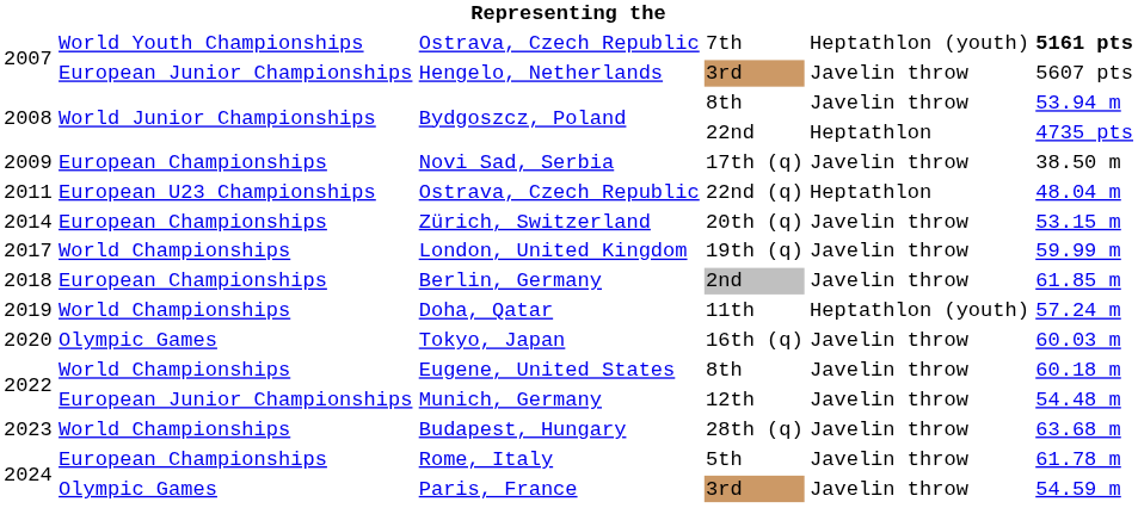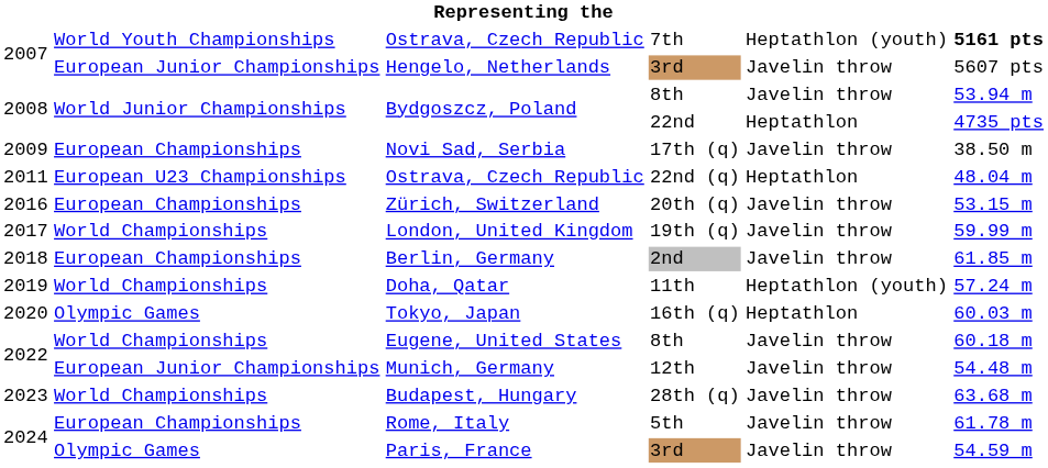 <table>
 <tr>
 <th colspan="6">Representing the </th>
 </tr>
 <tr>
 <td rowspan=2>2007</td>
 <td><a href='#'>World Youth Championships</a></td>
 <td><a href='#'>Ostrava, Czech Republic</a></td>
 <td>7th</td>
 <td>Heptathlon (youth)</td>
 <td><strong>5161 pts</strong></td>
 </tr>
 <tr>
 <td><a href='#'>European Junior Championships</a></td>
 <td><a href='#'>Hengelo, Netherlands</a></td>
 <td bgcolor=cc9966>3rd</td>
 <td>Javelin throw</td>
 <td>5607 pts</td>
 </tr>
 <tr>
 <td rowspan=2>2008</td>
 <td rowspan=2><a href='#'>World Junior Championships</a></td>
 <td rowspan=2><a href='#'>Bydgoszcz, Poland</a></td>
 <td>8th</td>
 <td>Javelin throw</td>
 <td><a href='#'>53.94 m</a></td>
 </tr>
 <tr>
 <td>22nd</td>
 <td>Heptathlon</td>
 <td><a href='#'>4735 pts</a></td>
 </tr>
 <tr>
 <td>2009</td>
 <td><a href='#'>European Championships</a></td>
 <td><a href='#'>Novi Sad, Serbia</a></td>
 <td>17th (q)</td>
 <td>Javelin throw</td>
 <td>38.50 m</td>
 </tr>
 <tr>
 <td>2011</td>
 <td><a href='#'>European U23 Championships</a></td>
 <td><a href='#'>Ostrava, Czech Republic</a></td>
 <td>22nd (q)</td>
 <td>Heptathlon</td>
 <td><a href='#'>48.04 m</a></td>
 </tr>
 <tr>
-<td>2014</td>
+<td>2016</td>
 <td><a href='#'>European Championships</a></td>
 <td><a href='#'>Zürich, Switzerland</a></td>
 <td>20th (q)</td>
 <td>Javelin throw</td>
 <td><a href='#'>53.15 m</a></td>
 </tr>
 <tr>
 <td>2017</td>
 <td><a href='#'>World Championships</a></td>
 <td><a href='#'>London, United Kingdom</a></td>
 <td>19th (q)</td>
 <td>Javelin throw</td>
 <td><a href='#'>59.99 m</a></td>
 </tr>
 <tr>
 <td>2018</td>
 <td><a href='#'>European Championships</a></td>
 <td><a href='#'>Berlin, Germany</a></td>
 <td bgcolor="silver">2nd</td>
 <td>Javelin throw</td>
 <td><a href='#'>61.85 m</a></td>
 </tr>
 <tr>
 <td>2019</td>
 <td><a href='#'>World Championships</a></td>
 <td><a href='#'>Doha, Qatar</a></td>
 <td>11th</td>
 <td>Heptathlon (youth)</td>
 <td><a href='#'>57.24 m</a></td>
 </tr>
 <tr>
 <td>2020</td>
 <td><a href='#'>Olympic Games</a></td>
 <td><a href='#'>Tokyo, Japan</a></td>
 <td>16th (q)</td>
-<td>Javelin throw</td>
+<td>Heptathlon</td>
 <td><a href='#'>60.03 m</a></td>
 </tr>
 <tr>
 <td rowspan=2>2022</td>
 <td><a href='#'>World Championships</a></td>
 <td><a href='#'>Eugene, United States</a></td>
 <td>8th</td>
 <td>Javelin throw</td>
 <td><a href='#'>60.18 m</a></td>
 </tr>
 <tr>
 <td><a href='#'>European Junior Championships</a></td>
 <td><a href='#'>Munich, Germany</a></td>
 <td>12th</td>
 <td>Javelin throw</td>
 <td><a href='#'>54.48 m</a></td>
 </tr>
 <tr>
 <td>2023</td>
 <td><a href='#'>World Championships</a></td>
 <td><a href='#'>Budapest, Hungary</a></td>
 <td>28th (q)</td>
 <td>Javelin throw</td>
 <td><a href='#'>63.68 m</a></td>
 </tr>
 <tr>
 <td rowspan=2>2024</td>
 <td><a href='#'>European Championships</a></td>
 <td><a href='#'>Rome, Italy</a></td>
 <td>5th</td>
 <td>Javelin throw</td>
 <td><a href='#'>61.78 m</a></td>
 </tr>
 <tr>
 <td><a href='#'>Olympic Games</a></td>
 <td><a href='#'>Paris, France</a></td>
 <td bgcolor=cc9966>3rd</td>
 <td>Javelin throw</td>
 <td><a href='#'>54.59 m</a></td>
 </tr>
 <tr>
 </tr>
 </table>
